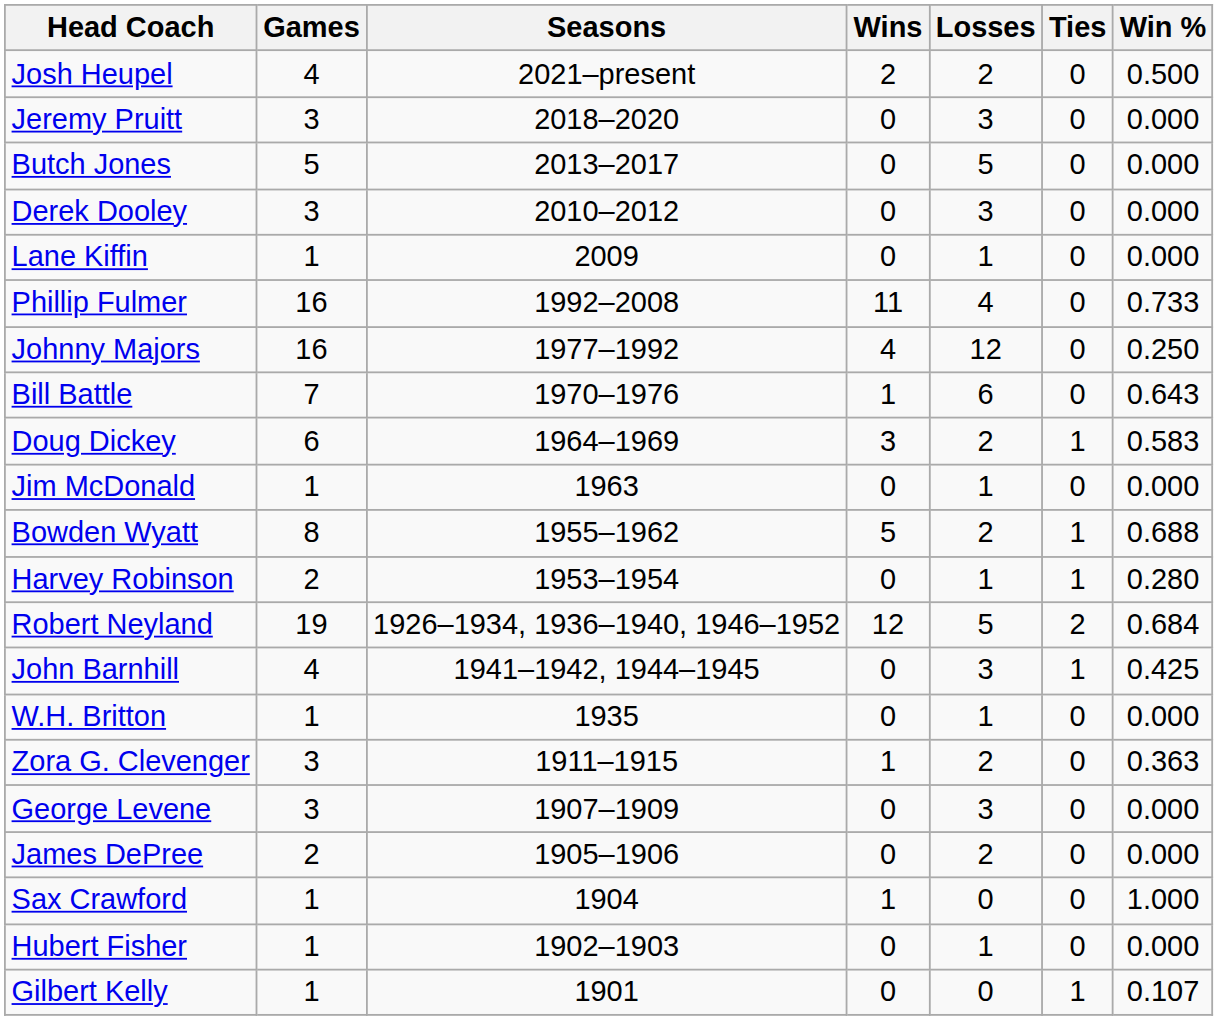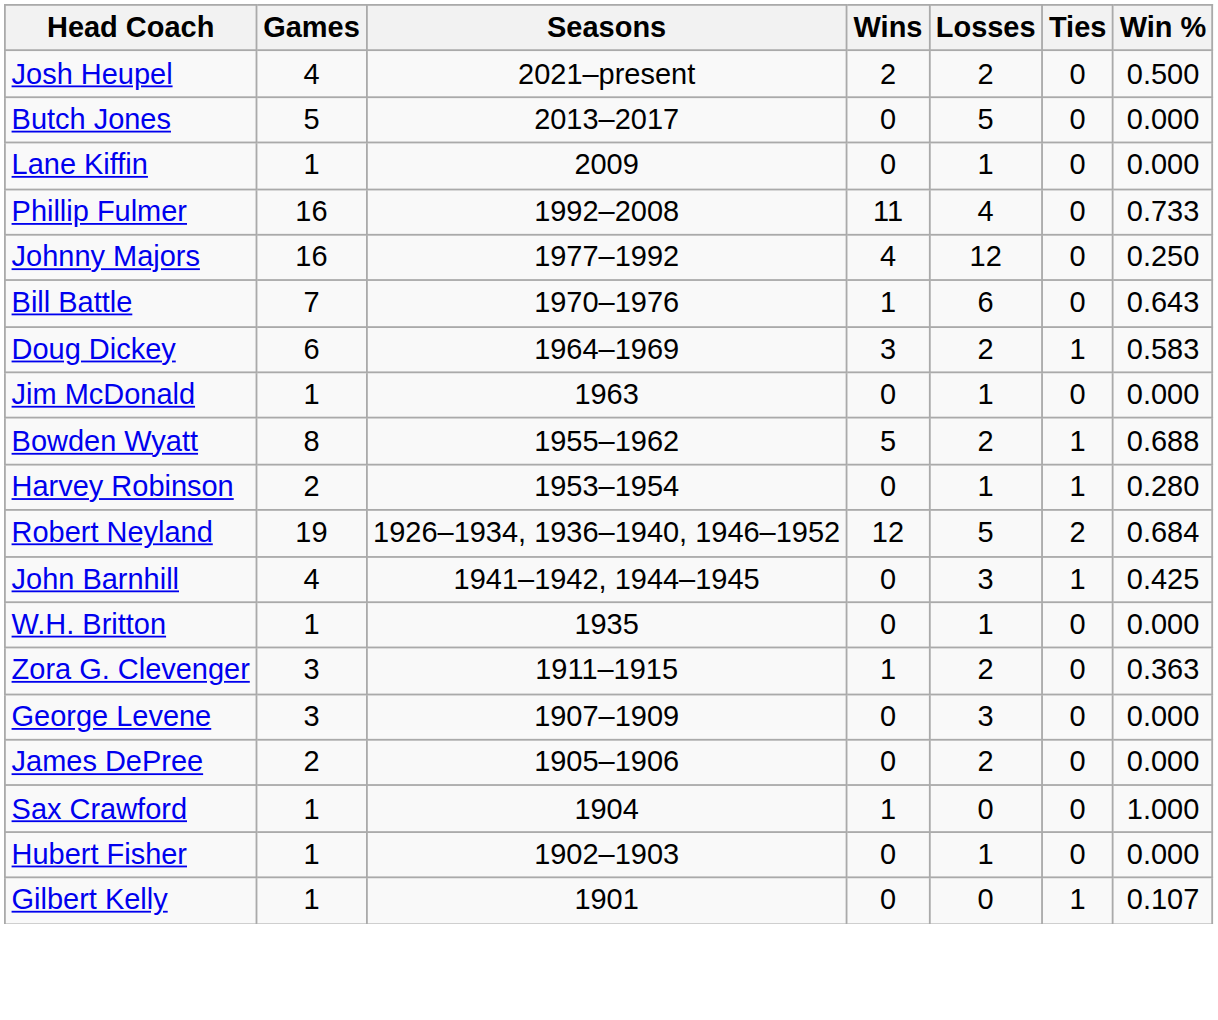 <table class="sortable wikitable" style="text-align:center">
 <tr>
 <th>Head Coach</th>
 <th>Games</th>
 <th>Seasons</th>
 <th>Wins</th>
 <th>Losses</th>
 <th>Ties</th>
 <th>Win %</th>
 </tr>
 <tr>
 <td align="left"><a href='#'>Josh Heupel</a></td>
 <td>4</td>
 <td>2021–present</td>
 <td>2</td>
 <td>2</td>
 <td>0</td>
 <td>0.500</td>
 </tr>
 <tr>
-<td align="left"><a href='#'>Jeremy Pruitt</a></td>
-<td>3</td>
-<td>2018–2020</td>
-<td>0</td>
-<td>3</td>
-<td>0</td>
-<td>0.000</td>
-</tr>
-<tr>
 <td align="left"><a href='#'>Butch Jones</a></td>
 <td>5</td>
 <td>2013–2017</td>
 <td>0</td>
 <td>5</td>
-<td>0</td>
-<td>0.000</td>
-</tr>
-<tr>
-<td align="left"><a href='#'>Derek Dooley</a></td>
-<td>3</td>
-<td>2010–2012</td>
-<td>0</td>
-<td>3</td>
 <td>0</td>
 <td>0.000</td>
 </tr>
 <tr>
 <td align="left"><a href='#'>Lane Kiffin</a></td>
 <td>1</td>
 <td>2009</td>
 <td>0</td>
 <td>1</td>
 <td>0</td>
 <td>0.000</td>
 </tr>
 <tr>
 <td align="left"><a href='#'>Phillip Fulmer</a></td>
 <td>16</td>
 <td>1992–2008</td>
 <td>11</td>
 <td>4</td>
 <td>0</td>
 <td>0.733</td>
 </tr>
 <tr>
 <td align="left"><a href='#'>Johnny Majors</a></td>
 <td>16</td>
 <td>1977–1992</td>
 <td>4</td>
 <td>12</td>
 <td>0</td>
 <td>0.250</td>
 </tr>
 <tr>
 <td align="left"><a href='#'>Bill Battle</a></td>
 <td>7</td>
 <td>1970–1976</td>
 <td>1</td>
 <td>6</td>
 <td>0</td>
 <td>0.643</td>
 </tr>
 <tr>
 <td align="left"><a href='#'>Doug Dickey</a></td>
 <td>6</td>
 <td>1964–1969</td>
 <td>3</td>
 <td>2</td>
 <td>1</td>
 <td>0.583</td>
 </tr>
 <tr>
 <td align="left"><a href='#'>Jim McDonald</a></td>
 <td>1</td>
 <td>1963</td>
 <td>0</td>
 <td>1</td>
 <td>0</td>
 <td>0.000</td>
 </tr>
 <tr>
 <td align="left"><a href='#'>Bowden Wyatt</a></td>
 <td>8</td>
 <td>1955–1962</td>
 <td>5</td>
 <td>2</td>
 <td>1</td>
 <td>0.688</td>
 </tr>
 <tr>
 <td align="left"><a href='#'>Harvey Robinson</a></td>
 <td>2</td>
 <td>1953–1954</td>
 <td>0</td>
 <td>1</td>
 <td>1</td>
 <td>0.280</td>
 </tr>
 <tr>
 <td align="left"><a href='#'>Robert Neyland</a></td>
 <td>19</td>
 <td>1926–1934, 1936–1940, 1946–1952</td>
 <td>12</td>
 <td>5</td>
 <td>2</td>
 <td>0.684</td>
 </tr>
 <tr>
 <td align="left"><a href='#'>John Barnhill</a></td>
 <td>4</td>
 <td>1941–1942, 1944–1945</td>
 <td>0</td>
 <td>3</td>
 <td>1</td>
 <td>0.425</td>
 </tr>
 <tr>
 <td align="left"><a href='#'>W.H. Britton</a></td>
 <td>1</td>
 <td>1935</td>
 <td>0</td>
 <td>1</td>
 <td>0</td>
 <td>0.000</td>
 </tr>
 <tr>
 <td align="left"><a href='#'>Zora G. Clevenger</a></td>
 <td>3</td>
 <td>1911–1915</td>
 <td>1</td>
 <td>2</td>
 <td>0</td>
 <td>0.363</td>
 </tr>
 <tr>
 <td align="left"><a href='#'>George Levene</a></td>
 <td>3</td>
 <td>1907–1909</td>
 <td>0</td>
 <td>3</td>
 <td>0</td>
 <td>0.000</td>
 </tr>
 <tr>
 <td align="left"><a href='#'>James DePree</a></td>
 <td>2</td>
 <td>1905–1906</td>
 <td>0</td>
 <td>2</td>
 <td>0</td>
 <td>0.000</td>
 </tr>
 <tr>
 <td align="left"><a href='#'>Sax Crawford</a></td>
 <td>1</td>
 <td>1904</td>
 <td>1</td>
 <td>0</td>
 <td>0</td>
 <td>1.000</td>
 </tr>
 <tr>
 <td align="left"><a href='#'>Hubert Fisher</a></td>
 <td>1</td>
 <td>1902–1903</td>
 <td>0</td>
 <td>1</td>
 <td>0</td>
 <td>0.000</td>
 </tr>
 <tr>
 <td align="left"><a href='#'>Gilbert Kelly</a></td>
 <td>1</td>
 <td>1901</td>
 <td>0</td>
 <td>0</td>
 <td>1</td>
 <td>0.107</td>
 </tr>
 </table>
